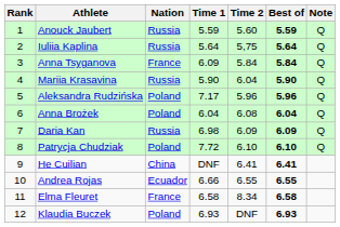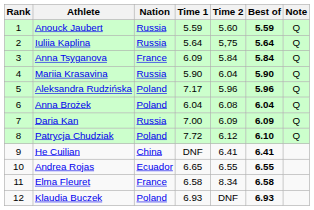 <table class="wikitable sortable" style="text-align:center">
 <tr>
 <th>Rank</th>
 <th>Athlete</th>
 <th>Nation</th>
 <th>Time 1</th>
 <th>Time 2</th>
 <th>Best of</th>
 <th>Note</th>
 </tr>
 <tr bgcolor=ccffcc>
 <td>1</td>
 <td align=left><a href='#'>Anouck Jaubert</a></td>
 <td align=left> <a href='#'>Russia</a></td>
 <td>5.59</td>
 <td>5.60</td>
 <td><strong>5.59</strong></td>
 <td>Q</td>
 </tr>
 <tr bgcolor=ccffcc>
 <td>2</td>
 <td align=left><a href='#'>Iuliia Kaplina</a></td>
 <td align=left> <a href='#'>Russia</a></td>
 <td>5.64</td>
 <td>5,75</td>
 <td><strong>5.64</strong></td>
 <td>Q</td>
 </tr>
 <tr bgcolor=ccffcc>
 <td>3</td>
 <td align=left><a href='#'>Anna Tsyganova</a></td>
 <td align=left> <a href='#'>France</a></td>
 <td>6.09</td>
 <td>5.84</td>
 <td><strong>5.84</strong></td>
 <td>Q</td>
 </tr>
 <tr bgcolor=ccffcc>
 <td>4</td>
 <td align=left><a href='#'>Mariia Krasavina</a></td>
 <td align=left> <a href='#'>Russia</a></td>
 <td>5.90</td>
 <td>6.04</td>
 <td><strong>5.90</strong></td>
 <td>Q</td>
 </tr>
 <tr bgcolor=ccffcc>
 <td>5</td>
 <td align=left><a href='#'>Aleksandra Rudzińska</a></td>
 <td align=left> <a href='#'>Poland</a></td>
 <td>7.17</td>
 <td>5.96</td>
 <td><strong>5.96</strong></td>
 <td>Q</td>
 </tr>
 <tr bgcolor=ccffcc>
 <td>6</td>
 <td align=left><a href='#'>Anna Brożek</a></td>
 <td align=left> <a href='#'>Poland</a></td>
 <td>6.04</td>
 <td>6.08</td>
 <td><strong>6.04</strong></td>
 <td>Q</td>
 </tr>
 <tr bgcolor=ccffcc>
 <td>7</td>
 <td align=left><a href='#'>Daria Kan</a></td>
 <td align=left> <a href='#'>Russia</a></td>
-<td>6.98</td>
+<td>7.00</td>
 <td>6.09</td>
 <td><strong>6.09</strong></td>
 <td>Q</td>
 </tr>
 <tr bgcolor=ccffcc>
 <td>8</td>
 <td align=left><a href='#'>Patrycja Chudziak</a></td>
 <td align=left> <a href='#'>Poland</a></td>
 <td>7.72</td>
-<td>6.10</td>
+<td>6.12</td>
 <td><strong>6.10</strong></td>
 <td>Q</td>
 </tr>
 <tr>
 <td>9</td>
 <td align=left><a href='#'>He Cuilian</a></td>
 <td align=left> <a href='#'>China</a></td>
 <td>DNF</td>
 <td>6.41</td>
 <td><strong>6.41</strong></td>
 <td></td>
 </tr>
 <tr>
 <td>10</td>
 <td align=left><a href='#'>Andrea Rojas</a></td>
 <td align=left> <a href='#'>Ecuador</a></td>
-<td>6.66</td>
+<td>6.65</td>
 <td>6.55</td>
 <td><strong>6.55</strong></td>
 <td></td>
 </tr>
 <tr>
 <td>11</td>
 <td align=left><a href='#'>Elma Fleuret</a></td>
 <td align=left> <a href='#'>France</a></td>
 <td>6.58</td>
 <td>8.34</td>
 <td><strong>6.58</strong></td>
 <td></td>
 </tr>
 <tr>
 <td>12</td>
 <td align=left><a href='#'>Klaudia Buczek</a></td>
 <td align=left> <a href='#'>Poland</a></td>
 <td>6.93</td>
 <td>DNF</td>
 <td><strong>6.93</strong></td>
 <td></td>
 </tr>
 </table>
